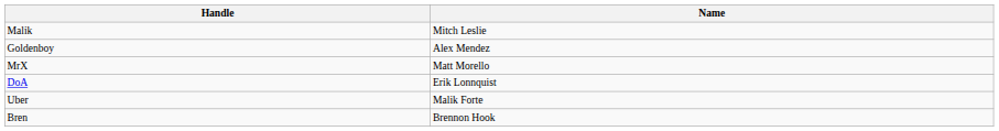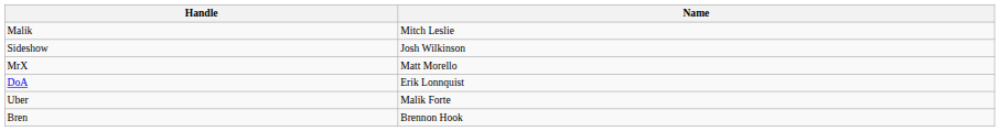 <table class="wikitable" style="width:90%; font-size:95%;">
 <tr>
 <th scope="col">Handle</th>
 <th scope="col">Name</th>
 </tr>
 <tr>
 <td>Malik</td>
 <td>Mitch Leslie</td>
 </tr>
 <tr>
-<td>Goldenboy</td>
-<td>Alex Mendez</td>
+<td>Sideshow</td>
+<td>Josh Wilkinson</td>
 </tr>
 <tr>
 <td>MrX</td>
 <td>Matt Morello</td>
 </tr>
 <tr>
 <td><a href='#'>DoA</a></td>
 <td>Erik Lonnquist</td>
 </tr>
 <tr>
 <td>Uber</td>
 <td>Malik Forte</td>
 </tr>
 <tr>
 <td>Bren</td>
 <td>Brennon Hook</td>
 </tr>
 </table>
